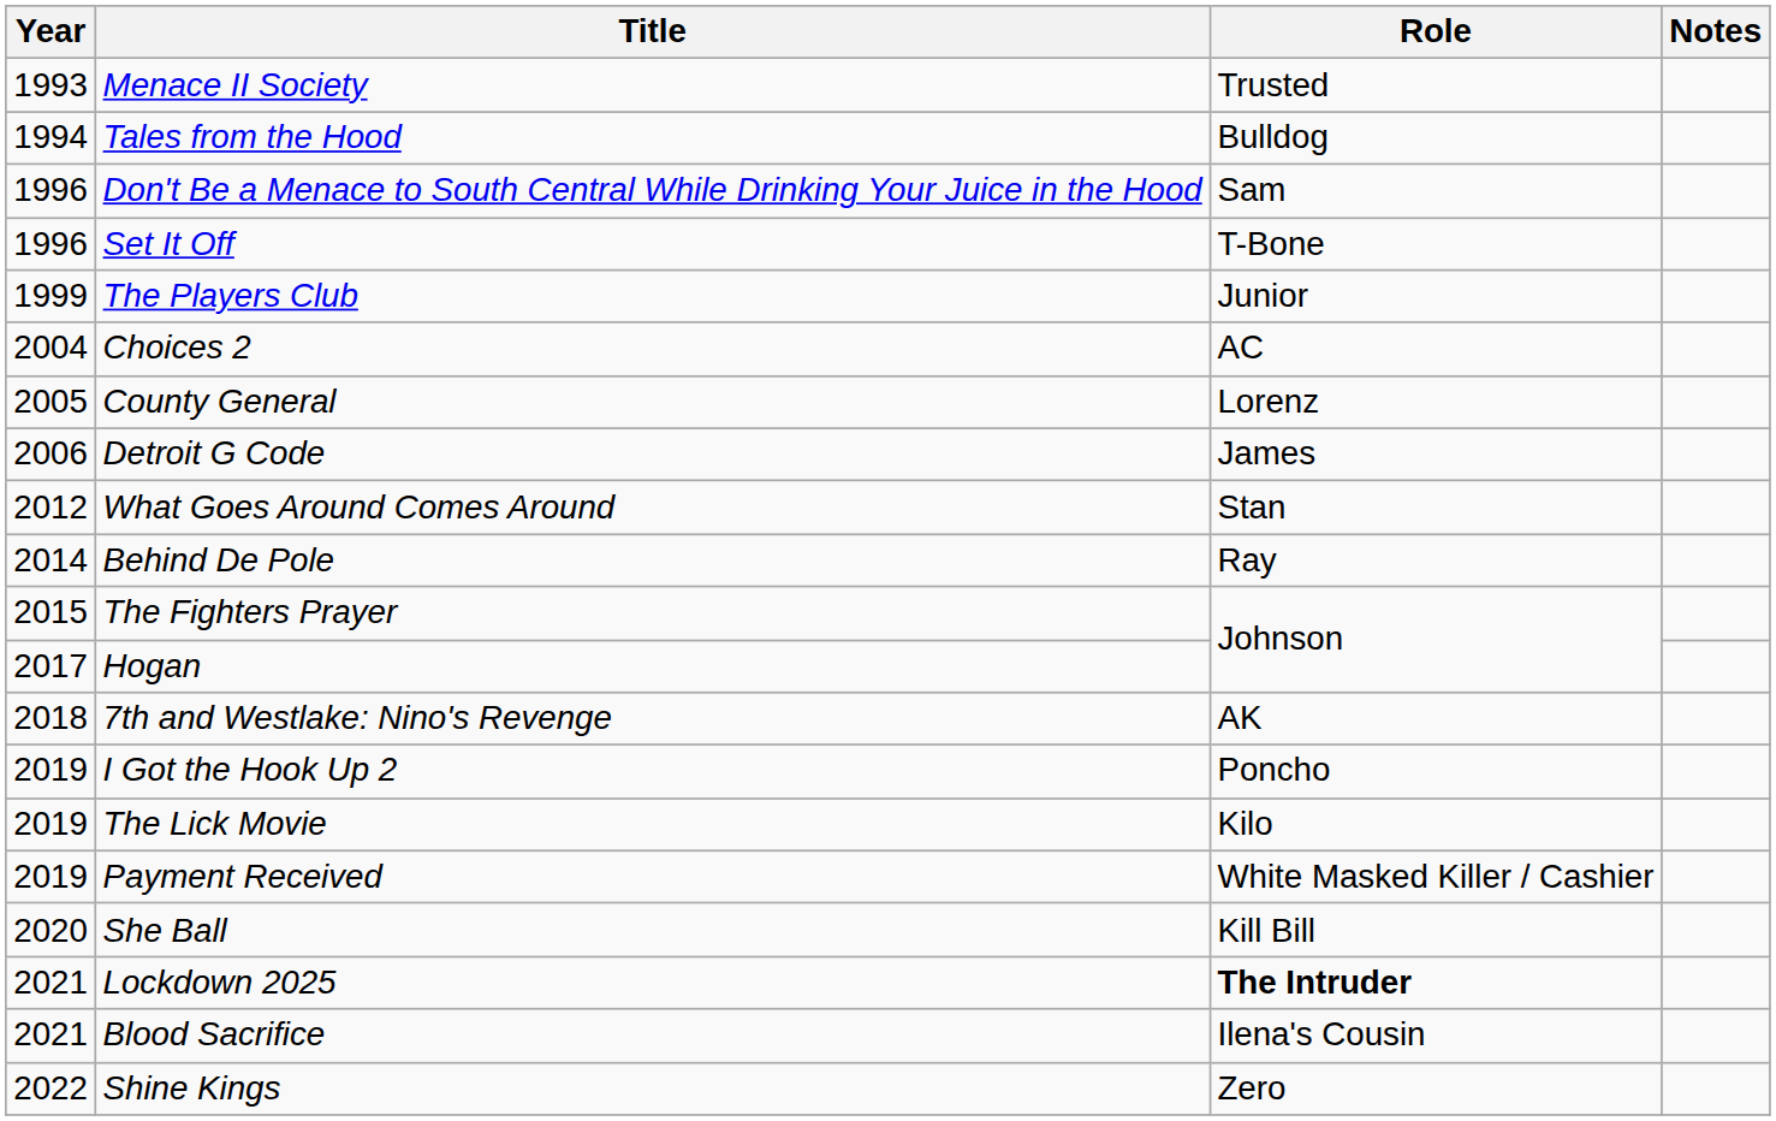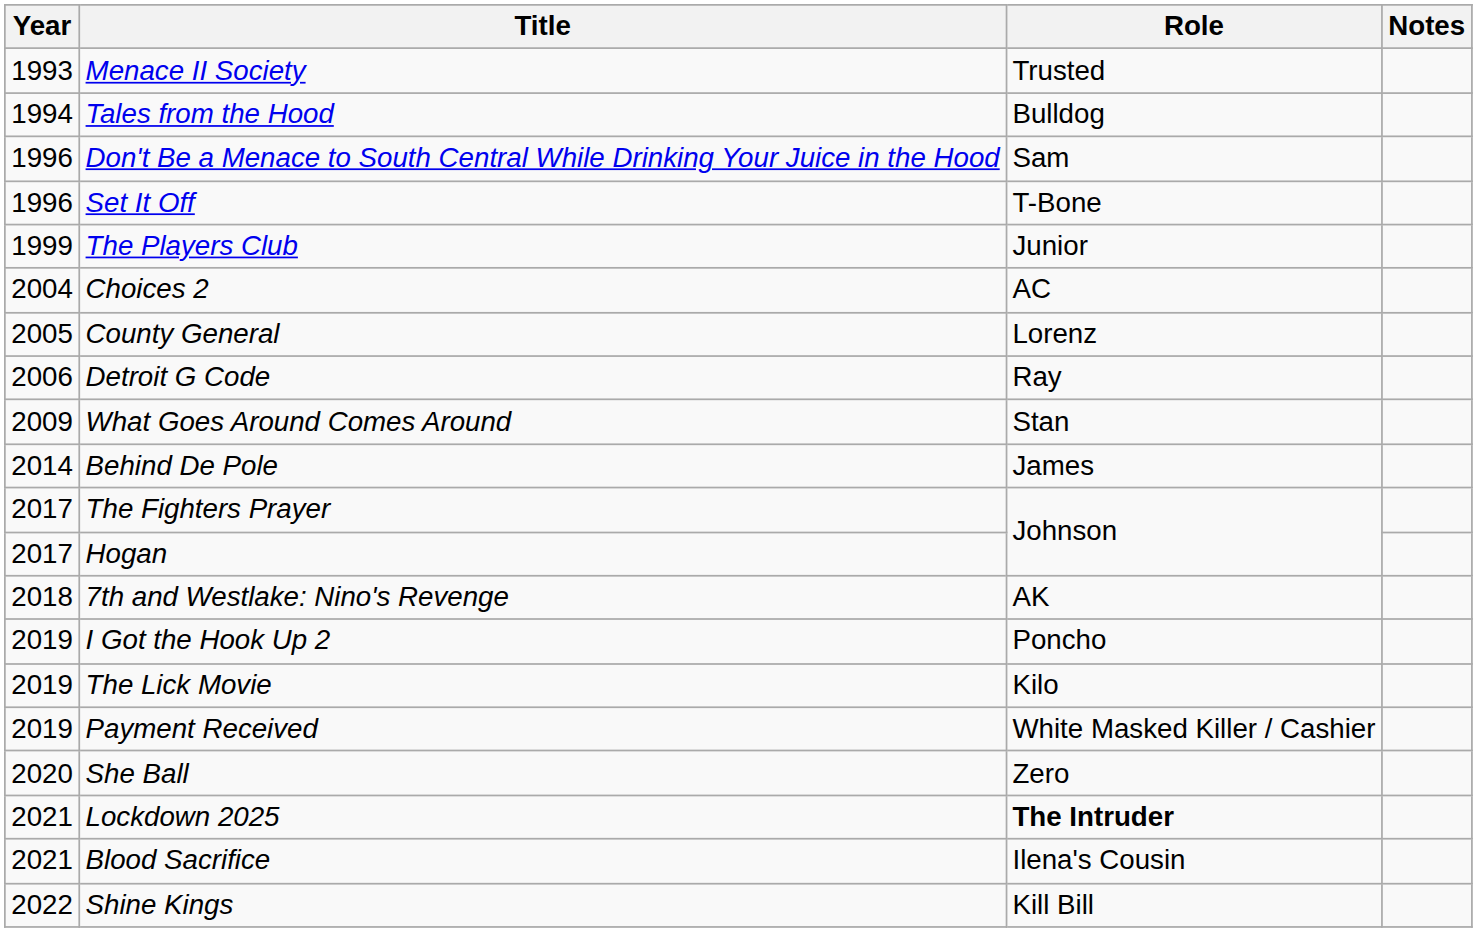 <table class="wikitable sortable">
 <tr>
 <th>Year</th>
 <th>Title</th>
 <th>Role</th>
 <th>Notes</th>
 </tr>
 <tr>
 <td>1993</td>
 <td><em><a href='#'>Menace II Society</a></em></td>
 <td>Trusted</td>
 <td></td>
 </tr>
 <tr>
 <td>1994</td>
 <td><em><a href='#'>Tales from the Hood</a></em></td>
 <td>Bulldog</td>
 <td></td>
 </tr>
 <tr>
 <td>1996</td>
 <td><em><a href='#'>Don't Be a Menace to South Central While Drinking Your Juice in the Hood</a></em></td>
 <td>Sam</td>
 <td></td>
 </tr>
 <tr>
 <td>1996</td>
 <td><a href='#'><em>Set It Off</em></a></td>
 <td>T-Bone</td>
 <td></td>
 </tr>
 <tr>
 <td>1999</td>
 <td><em><a href='#'>The Players Club</a></em></td>
 <td>Junior</td>
 <td></td>
 </tr>
 <tr>
 <td>2004</td>
 <td><em>Choices 2</em></td>
 <td>AC</td>
 <td></td>
 </tr>
 <tr>
 <td>2005</td>
 <td><em>County General</em></td>
 <td>Lorenz</td>
 <td></td>
 </tr>
 <tr>
 <td>2006</td>
 <td><em>Detroit G Code</em></td>
-<td>James</td>
+<td>Ray</td>
 <td></td>
 </tr>
 <tr>
-<td>2012</td>
+<td>2009</td>
 <td><em>What Goes Around Comes Around</em></td>
 <td>Stan</td>
 <td></td>
 </tr>
 <tr>
 <td>2014</td>
 <td><em>Behind De Pole</em></td>
-<td>Ray</td>
+<td>James</td>
 <td></td>
 </tr>
 <tr>
-<td>2015</td>
+<td>2017</td>
 <td><em>The Fighters Prayer</em></td>
 <td rowspan="2">Johnson</td>
 <td></td>
 </tr>
 <tr>
 <td>2017</td>
 <td><em>Hogan</em></td>
 <td></td>
 </tr>
 <tr>
 <td>2018</td>
 <td><em>7th and Westlake: Nino's Revenge</em></td>
 <td>AK</td>
 <td></td>
 </tr>
 <tr>
 <td>2019</td>
 <td><em>I Got the Hook Up 2</em></td>
 <td>Poncho</td>
 <td></td>
 </tr>
 <tr>
 <td>2019</td>
 <td><em>The Lick Movie</em></td>
 <td>Kilo</td>
 <td></td>
 </tr>
 <tr>
 <td>2019</td>
 <td><em>Payment Received</em></td>
 <td>White Masked Killer / Cashier</td>
 <td></td>
 </tr>
 <tr>
 <td>2020</td>
 <td><em>She Ball</em></td>
-<td>Kill Bill</td>
+<td>Zero</td>
 <td></td>
 </tr>
 <tr>
 <td>2021</td>
 <td><em>Lockdown 2025</em></td>
 <td><strong>The Intruder</strong></td>
 <td></td>
 </tr>
 <tr>
 <td>2021</td>
 <td><em>Blood Sacrifice</em></td>
 <td>Ilena's Cousin</td>
 <td></td>
 </tr>
 <tr>
 <td>2022</td>
 <td><em>Shine Kings</em></td>
-<td>Zero</td>
+<td>Kill Bill</td>
 <td></td>
 </tr>
 </table>
